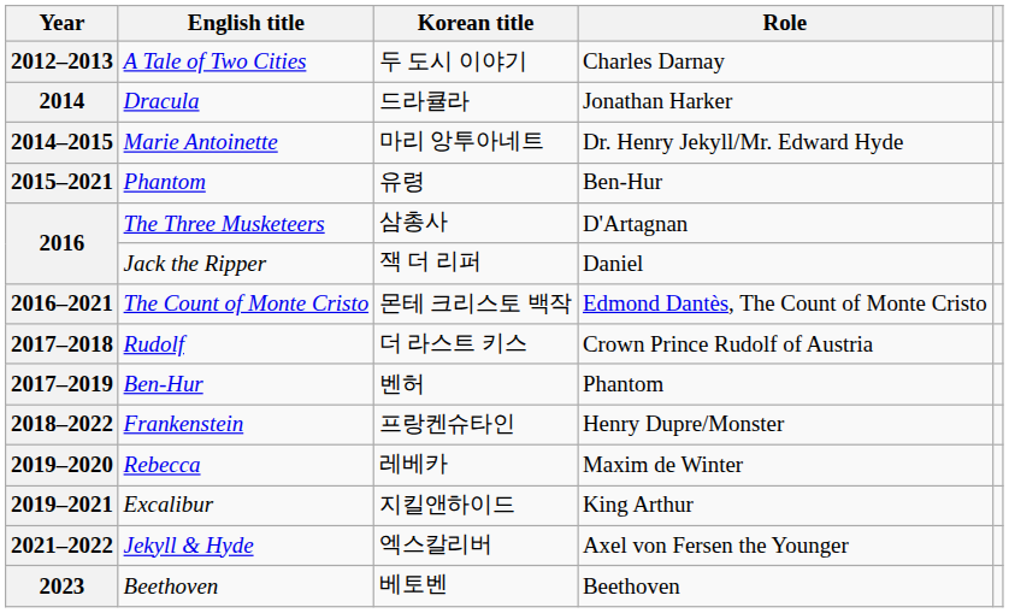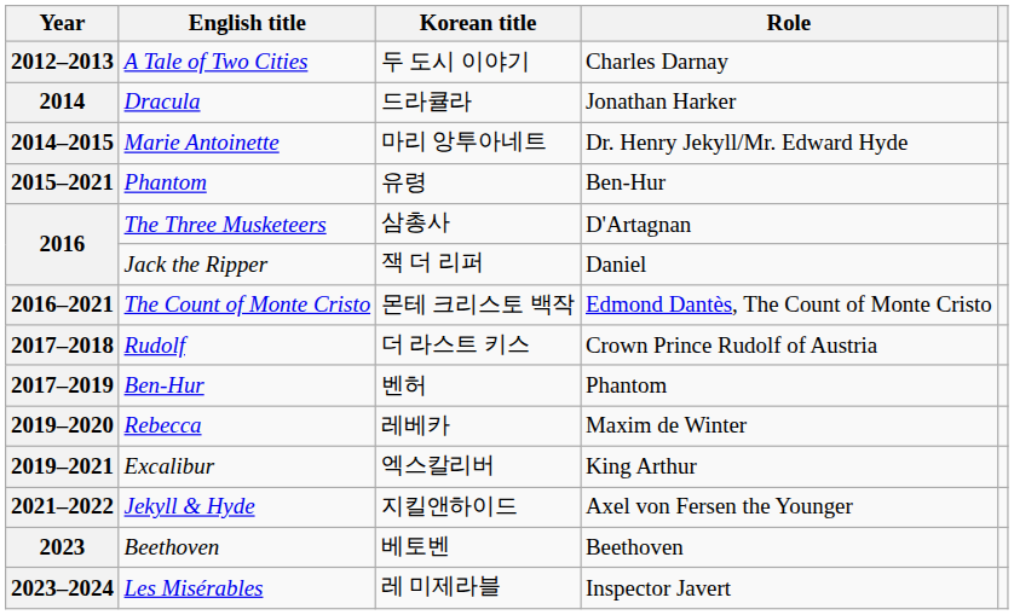 <table class="wikitable sortable plainrowheaders">
 <tr>
 <th scope="col">Year</th>
 <th scope="col">English title</th>
 <th scope="col">Korean title</th>
 <th scope="col">Role</th>
 <th scope="col" class="unsortable"></th>
 </tr>
 <tr>
 <th>2012–2013</th>
 <td><a href='#'><em>A Tale of Two Cities</em></a></td>
 <td>두 도시 이야기</td>
 <td>Charles Darnay</td>
 <td></td>
 </tr>
 <tr>
 <th>2014</th>
 <td><a href='#'><em>Dracula</em></a></td>
 <td>드라큘라</td>
 <td>Jonathan Harker</td>
 <td></td>
 </tr>
 <tr>
 <th>2014–2015</th>
 <td><em><a href='#'>Marie Antoinette</a></em></td>
 <td>마리 앙투아네트</td>
 <td>Dr. Henry Jekyll/Mr. Edward Hyde</td>
 <td></td>
 </tr>
 <tr>
 <th>2015–2021</th>
 <td><em><a href='#'>Phantom</a></em></td>
 <td>유령</td>
 <td>Ben-Hur</td>
 <td></td>
 </tr>
 <tr>
 <th rowspan="2">2016</th>
 <td><em><a href='#'>The Three Musketeers</a></em></td>
 <td>삼총사</td>
 <td>D'Artagnan</td>
 <td></td>
 </tr>
 <tr>
 <td><em>Jack the Ripper</em></td>
 <td>잭 더 리퍼</td>
 <td>Daniel</td>
 <td></td>
 </tr>
 <tr>
 <th>2016–2021</th>
 <td><em><a href='#'>The Count of Monte Cristo</a></em></td>
 <td>몬테 크리스토 백작</td>
 <td><a href='#'>Edmond Dantès</a>, The Count of Monte Cristo</td>
 <td></td>
 </tr>
 <tr>
 <th>2017–2018</th>
 <td><em><a href='#'>Rudolf</a></em></td>
 <td>더 라스트 키스</td>
 <td>Crown Prince Rudolf of Austria</td>
 <td></td>
 </tr>
 <tr>
 <th>2017–2019</th>
 <td><em><a href='#'>Ben-Hur</a></em></td>
 <td>벤허</td>
 <td>Phantom</td>
 <td></td>
 </tr>
 <tr>
-<th>2018–2022</th>
-<td><em><a href='#'>Frankenstein</a></em></td>
-<td>프랑켄슈타인</td>
-<td>Henry Dupre/Monster</td>
-<td></td>
-</tr>
-<tr>
 <th>2019–2020</th>
 <td><em><a href='#'>Rebecca</a></em></td>
 <td>레베카</td>
 <td>Maxim de Winter</td>
 <td></td>
 </tr>
 <tr>
 <th>2019–2021</th>
 <td><em>Excalibur</em></td>
-<td>지킬앤하이드</td>
+<td>엑스칼리버</td>
 <td>King Arthur</td>
 <td></td>
 </tr>
 <tr>
 <th>2021–2022</th>
 <td><em><a href='#'>Jekyll & Hyde</a></em></td>
-<td>엑스칼리버</td>
+<td>지킬앤하이드</td>
 <td>Axel von Fersen the Younger</td>
 <td></td>
 </tr>
 <tr>
 <th>2023</th>
 <td><em>Beethoven</em></td>
 <td>베토벤</td>
 <td>Beethoven</td>
 <td></td>
 </tr>
+<tr>
+<th>2023–2024</th>
+<td><em><a href='#'>Les Misérables</a></em></td>
+<td>레 미제라블</td>
+<td>Inspector Javert</td>
+<td></td>
+</tr>
 </table>
